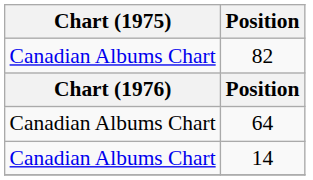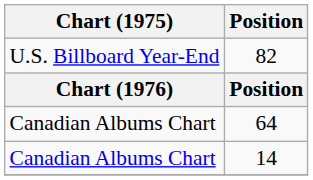 <table class="wikitable" style="text-align:center;">
 <tr>
 <th>Chart (1975)</th>
 <th>Position</th>
 </tr>
 <tr>
-<td align="left"><a href='#'>Canadian Albums Chart</a></td>
+<td align="left">U.S. <a href='#'>Billboard Year-End</a></td>
 <td>82</td>
 </tr>
 <tr>
 <th>Chart (1976)</th>
 <th>Position</th>
 </tr>
 <tr>
 <td align="left">Canadian Albums Chart</td>
 <td>64</td>
 </tr>
 <tr>
 <td align="left"><a href='#'>Canadian Albums Chart</a></td>
 <td>14</td>
 </tr>
 <tr>
 </tr>
 </table>
